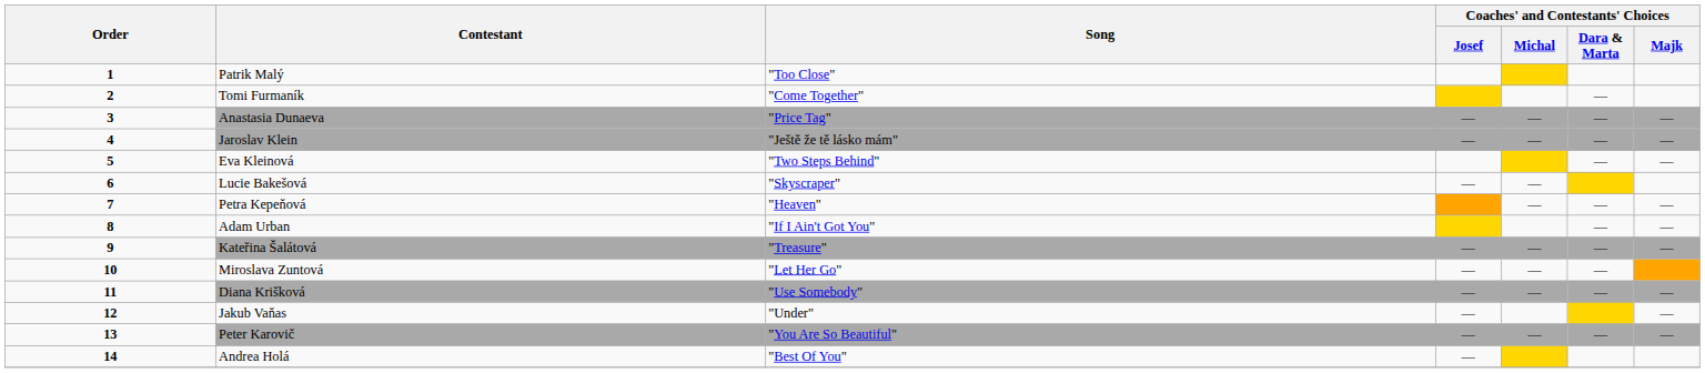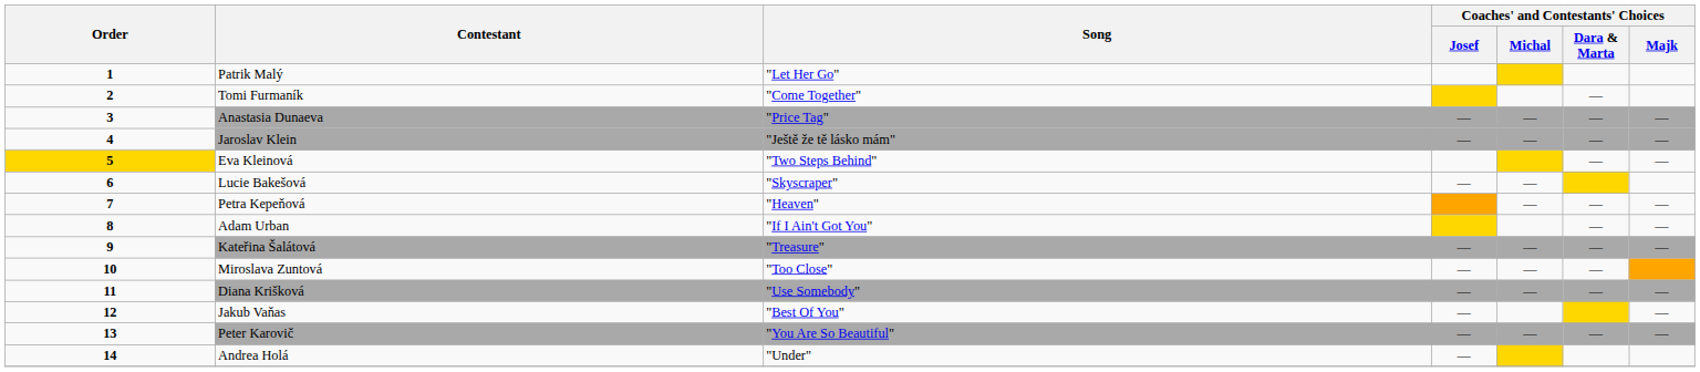 <table class="wikitable" style="width:100%;">
 <tr>
 <th rowspan=2>Order</th>
 <th rowspan=2>Contestant</th>
 <th rowspan=2>Song</th>
 <th colspan=4>Coaches' and Contestants' Choices</th>
 </tr>
 <tr>
 <th width="70"><a href='#'>Josef</a></th>
 <th width="70"><a href='#'>Michal</a></th>
 <th width="70"><a href='#'>Dara</a> & <a href='#'>Marta</a></th>
 <th width="70"><a href='#'>Majk</a></th>
 </tr>
 <tr>
 <td align="center"><strong>1</strong></td>
 <td>Patrik Malý</td>
-<td>"<a href='#'>Too Close</a>"</td>
+<td>"<a href='#'>Let Her Go</a>"</td>
 <td style=";text-align:center;"></td>
 <td style="background:gold;text-align:center;"></td>
 <td style=";text-align:center;"></td>
 <td style=";text-align:center;"></td>
 </tr>
 <tr>
 <td align="center"><strong>2</strong></td>
 <td>Tomi Furmaník</td>
 <td>"<a href='#'>Come Together</a>"</td>
 <td style="background:gold;text-align:center;"></td>
 <td style=";text-align:center;"></td>
 <td align="center">—</td>
 <td style=";text-align:center;"></td>
 </tr>
 <tr>
 <td align="center"><strong>3</strong></td>
 <td style="background:darkgrey;text-align:left;">Anastasia Dunaeva</td>
 <td style="background:darkgrey;text-align:left;">"<a href='#'>Price Tag</a>"</td>
 <td style="background:darkgrey;text-align:center;">—</td>
 <td style="background:darkgrey;text-align:center;">—</td>
 <td style="background:darkgrey;text-align:center;">—</td>
 <td style="background:darkgrey;text-align:center;">—</td>
 </tr>
 <tr>
 <td align="center"><strong>4</strong></td>
 <td style="background:darkgrey;text-align:left;">Jaroslav Klein</td>
 <td style="background:darkgrey;text-align:left;">"Ještě že tě lásko mám"</td>
 <td style="background:darkgrey;text-align:center;">—</td>
 <td style="background:darkgrey;text-align:center;">—</td>
 <td style="background:darkgrey;text-align:center;">—</td>
 <td style="background:darkgrey;text-align:center;">—</td>
 </tr>
 <tr>
-<td align="center"><strong>5</strong></td>
+<td align="center" style="background: gold;"><strong>5</strong></td>
 <td>Eva Kleinová</td>
 <td>"<a href='#'>Two Steps Behind</a>"</td>
 <td style=";text-align:center;"></td>
 <td style="background:gold;text-align:center;"></td>
 <td align="center">—</td>
 <td align="center">—</td>
 </tr>
 <tr>
 <td align="center"><strong>6</strong></td>
 <td>Lucie Bakešová</td>
 <td>"<a href='#'>Skyscraper</a>"</td>
 <td align="center">—</td>
 <td align="center">—</td>
 <td style="background:gold;text-align:center;"></td>
 <td style=";text-align:center;"></td>
 </tr>
 <tr>
 <td align="center"><strong>7</strong></td>
 <td>Petra Kepeňová</td>
 <td>"<a href='#'>Heaven</a>"</td>
 <td style=";background:orange;text-align:center;"></td>
 <td align="center">—</td>
 <td align="center">—</td>
 <td align="center">—</td>
 </tr>
 <tr>
 <td align="center"><strong>8</strong></td>
 <td>Adam Urban</td>
 <td>"<a href='#'>If I Ain't Got You</a>"</td>
 <td style="background:gold;text-align:center;"></td>
 <td style=";text-align:center;"></td>
 <td align="center">—</td>
 <td align="center">—</td>
 </tr>
 <tr>
 <td align="center"><strong>9</strong></td>
 <td style="background:darkgrey;text-align:left;">Kateřina Šalátová</td>
 <td style="background:darkgrey;text-align:left;">"<a href='#'>Treasure</a>"</td>
 <td style="background:darkgrey;text-align:center;">—</td>
 <td style="background:darkgrey;text-align:center;">—</td>
 <td style="background:darkgrey;text-align:center;">—</td>
 <td style="background:darkgrey;text-align:center;">—</td>
 </tr>
 <tr>
 <td align="center"><strong>10</strong></td>
 <td>Miroslava Zuntová</td>
-<td>"<a href='#'>Let Her Go</a>"</td>
+<td>"<a href='#'>Too Close</a>"</td>
 <td align="center">—</td>
 <td align="center">—</td>
 <td align="center">—</td>
 <td style=";background:orange;text-align:center;"></td>
 </tr>
 <tr>
 <td align="center"><strong>11</strong></td>
 <td style="background:darkgrey;text-align:left;">Diana Krišková</td>
 <td style="background:darkgrey;text-align:left;">"<a href='#'>Use Somebody</a>"</td>
 <td style="background:darkgrey;text-align:center;">—</td>
 <td style="background:darkgrey;text-align:center;">—</td>
 <td style="background:darkgrey;text-align:center;">—</td>
 <td style="background:darkgrey;text-align:center;">—</td>
 </tr>
 <tr>
 <td align="center"><strong>12</strong></td>
 <td>Jakub Vaňas</td>
-<td>"Under"</td>
+<td>"<a href='#'>Best Of You</a>"</td>
 <td align="center">—</td>
 <td style=";text-align:center;"></td>
 <td style="background:gold;text-align:center;"></td>
 <td align="center">—</td>
 </tr>
 <tr>
 <td align="center"><strong>13</strong></td>
 <td style="background:darkgrey;text-align:left;">Peter Karovič</td>
 <td style="background:darkgrey;text-align:left;">"<a href='#'>You Are So Beautiful</a>"</td>
 <td style="background:darkgrey;text-align:center;">—</td>
 <td style="background:darkgrey;text-align:center;">—</td>
 <td style="background:darkgrey;text-align:center;">—</td>
 <td style="background:darkgrey;text-align:center;">—</td>
 </tr>
 <tr>
 <td align="center"><strong>14</strong></td>
 <td>Andrea Holá</td>
-<td>"<a href='#'>Best Of You</a>"</td>
+<td>"Under"</td>
 <td align="center">—</td>
 <td style="background:gold;text-align:center;"></td>
 <td style=";text-align:center;"></td>
 <td style=";text-align:center;"></td>
 </tr>
 <tr>
 </tr>
 </table>
